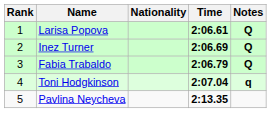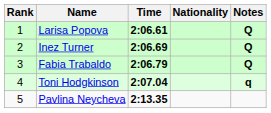 <table class="wikitable sortable" style="text-align:center">
 <tr>
 <th>Rank</th>
 <th>Name</th>
+<th>Time</th>
 <th>Nationality</th>
-<th>Time</th>
 <th>Notes</th>
 </tr>
 <tr bgcolor=ccffcc>
 <td>1</td>
 <td align=left><a href='#'>Larisa Popova</a></td>
+<td><strong>2:06.61</strong></td>
 <td align=left></td>
-<td><strong>2:06.61</strong></td>
 <td><strong>Q</strong></td>
 </tr>
 <tr bgcolor=ccffcc>
 <td>2</td>
 <td align=left><a href='#'>Inez Turner</a></td>
+<td><strong>2:06.69</strong></td>
 <td align=left></td>
-<td><strong>2:06.69</strong></td>
 <td><strong>Q</strong></td>
 </tr>
 <tr bgcolor=ccffcc>
 <td>3</td>
 <td align=left><a href='#'>Fabia Trabaldo</a></td>
+<td><strong>2:06.79</strong></td>
 <td align=left></td>
-<td><strong>2:06.79</strong></td>
 <td><strong>Q</strong></td>
 </tr>
 <tr bgcolor=ddffdd>
 <td>4</td>
 <td align=left><a href='#'>Toni Hodgkinson</a></td>
+<td><strong>2:07.04</strong></td>
 <td align=left></td>
-<td><strong>2:07.04</strong></td>
 <td><strong>q</strong></td>
 </tr>
 <tr>
 <td>5</td>
 <td align=left><a href='#'>Pavlina Neycheva</a></td>
+<td><strong>2:13.35</strong></td>
 <td align=left></td>
-<td><strong>2:13.35</strong></td>
 <td></td>
 </tr>
 </table>
